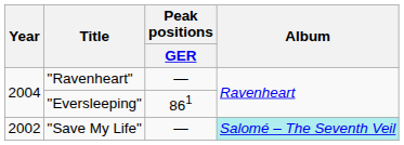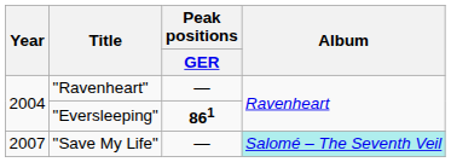 <table class="wikitable">
 <tr>
 <th rowspan="2">Year</th>
 <th rowspan="2">Title</th>
 <th colspan="1">Peak positions</th>
 <th rowspan="2">Album</th>
 </tr>
 <tr>
 <th width="30"><a href='#'>GER</a><br></th>
 </tr>
 <tr>
 <td align="center" rowspan=2>2004</td>
 <td>"Ravenheart"</td>
 <td align="center">—</td>
 <td rowspan=2><em><a href='#'>Ravenheart</a></em></td>
 </tr>
 <tr>
 <td>"Eversleeping"</td>
-<td align="center">86<sup>1</sup></td>
+<td align="center"><strong>86<sup>1</sup></strong></td>
 </tr>
 <tr>
-<td align="center">2002</td>
+<td align="center">2007</td>
 <td>"Save My Life"</td>
 <td align="center">—</td>
 <td style="background: paleturquoise;"><em><a href='#'>Salomé – The Seventh Veil</a></em></td>
 </tr>
 </table>
